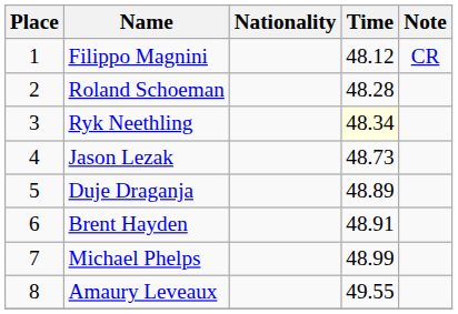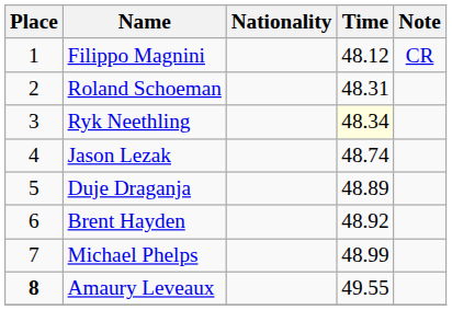 <table class="wikitable" style="text-align:center">
 <tr>
 <th>Place</th>
 <th>Name</th>
 <th>Nationality</th>
 <th>Time</th>
 <th>Note</th>
 </tr>
 <tr>
 <td>1</td>
 <td align=left><a href='#'>Filippo Magnini</a></td>
 <td align=left></td>
 <td>48.12</td>
 <td><a href='#'>CR</a></td>
 </tr>
 <tr>
 <td>2</td>
 <td align=left><a href='#'>Roland Schoeman</a></td>
 <td align=left></td>
-<td>48.28</td>
+<td>48.31</td>
 <td></td>
 </tr>
 <tr>
 <td>3</td>
 <td align=left><a href='#'>Ryk Neethling</a></td>
 <td align=left></td>
 <td style="background: lightyellow;">48.34</td>
 <td></td>
 </tr>
 <tr>
 <td>4</td>
 <td align=left><a href='#'>Jason Lezak</a></td>
 <td align=left></td>
-<td>48.73</td>
+<td>48.74</td>
 <td></td>
 </tr>
 <tr>
 <td>5</td>
 <td align=left><a href='#'>Duje Draganja</a></td>
 <td align=left></td>
 <td>48.89</td>
 <td></td>
 </tr>
 <tr>
 <td>6</td>
 <td align=left><a href='#'>Brent Hayden</a></td>
 <td align=left></td>
-<td>48.91</td>
+<td>48.92</td>
 <td></td>
 </tr>
 <tr>
 <td>7</td>
 <td align=left><a href='#'>Michael Phelps</a></td>
 <td align=left></td>
 <td>48.99</td>
 <td></td>
 </tr>
 <tr>
-<td>8</td>
+<td><strong>8</strong></td>
 <td align=left><a href='#'>Amaury Leveaux</a></td>
 <td align=left></td>
 <td>49.55</td>
 <td></td>
 </tr>
 <tr>
 </tr>
 </table>
